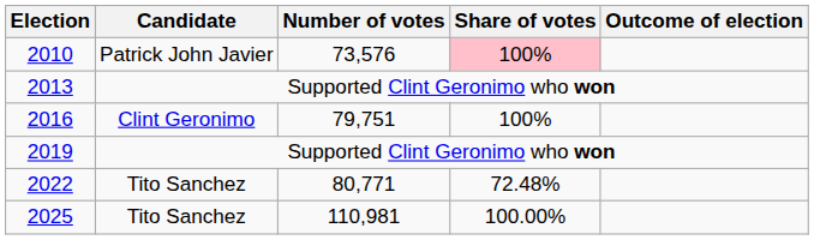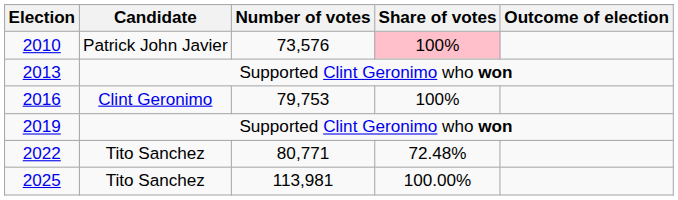 <table class="wikitable" style="text-align:center;">
 <tr>
 <th>Election</th>
 <th>Candidate</th>
 <th>Number of votes</th>
 <th>Share of votes</th>
 <th>Outcome of election</th>
 </tr>
 <tr>
 <td><a href='#'>2010</a></td>
 <td>Patrick John Javier</td>
 <td>73,576</td>
 <td style="background: pink;">100%</td>
 <td></td>
 </tr>
 <tr>
 <td><a href='#'>2013</a></td>
 <td colspan="4">Supported <a href='#'>Clint Geronimo</a> who <strong>won</strong></td>
 </tr>
 <tr>
 <td><a href='#'>2016</a></td>
 <td><a href='#'>Clint Geronimo</a></td>
-<td>79,751</td>
+<td>79,753</td>
 <td>100%</td>
 <td></td>
 </tr>
 <tr>
 <td><a href='#'>2019</a></td>
 <td colspan="4">Supported <a href='#'>Clint Geronimo</a> who <strong>won</strong></td>
 </tr>
 <tr>
 <td><a href='#'>2022</a></td>
 <td>Tito Sanchez</td>
 <td>80,771</td>
 <td>72.48%</td>
 <td></td>
 </tr>
 <tr>
 <td><a href='#'>2025</a></td>
 <td>Tito Sanchez</td>
-<td>110,981</td>
+<td>113,981</td>
 <td>100.00%</td>
 <td></td>
 </tr>
 </table>
